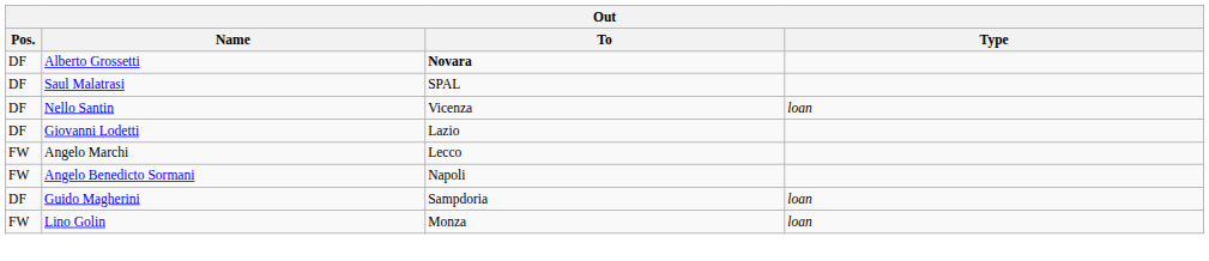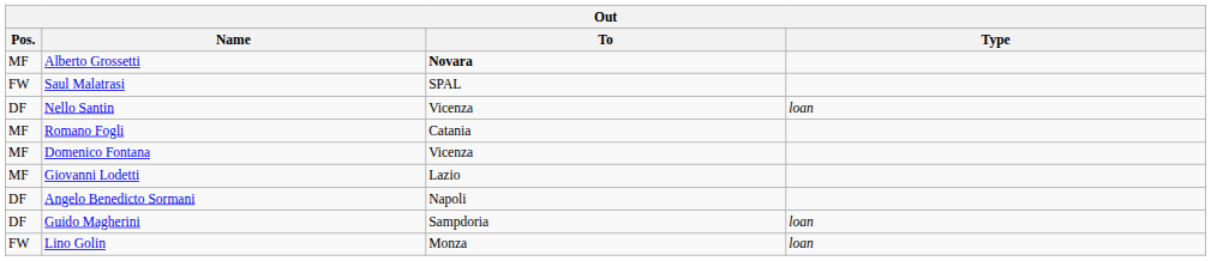 <table class="wikitable" style="font-size:90%;width:99%;">
 <tr>
 <th colspan="4">Out</th>
 </tr>
 <tr>
 <th width=3%>Pos.</th>
 <th width=32%>Name</th>
 <th width=30%>To</th>
 <th width=35%>Type</th>
 </tr>
 <tr>
-<td>DF</td>
+<td>MF</td>
 <td><a href='#'>Alberto Grossetti</a></td>
 <td><strong>Novara</strong></td>
 <td></td>
 </tr>
 <tr>
-<td>DF</td>
+<td>FW</td>
 <td><a href='#'>Saul Malatrasi</a></td>
 <td>SPAL</td>
 <td></td>
 </tr>
 <tr>
 <td>DF</td>
 <td><a href='#'>Nello Santin</a></td>
 <td>Vicenza</td>
 <td><em>loan</em></td>
 </tr>
 <tr>
-<td>DF</td>
+<td>MF</td>
+<td><a href='#'>Romano Fogli</a></td>
+<td>Catania</td>
+<td></td>
+</tr>
+<tr>
+<td>MF</td>
+<td><a href='#'>Domenico Fontana</a></td>
+<td>Vicenza</td>
+<td></td>
+</tr>
+<tr>
+<td>MF</td>
 <td><a href='#'>Giovanni Lodetti</a></td>
 <td>Lazio</td>
 <td></td>
 </tr>
 <tr>
-<td>FW</td>
-<td>Angelo Marchi</td>
-<td>Lecco</td>
-<td></td>
-</tr>
-<tr>
-<td>FW</td>
+<td>DF</td>
 <td><a href='#'>Angelo Benedicto Sormani</a></td>
 <td>Napoli</td>
 <td></td>
 </tr>
 <tr>
 <td>DF</td>
 <td><a href='#'>Guido Magherini</a></td>
 <td>Sampdoria</td>
 <td><em>loan</em></td>
 </tr>
 <tr>
 <td>FW</td>
 <td><a href='#'>Lino Golin</a></td>
 <td>Monza</td>
 <td><em>loan</em></td>
 </tr>
 </table>
